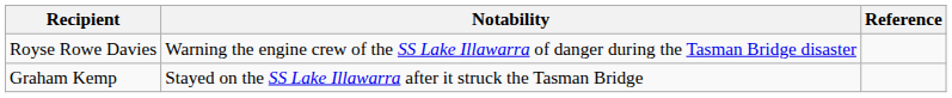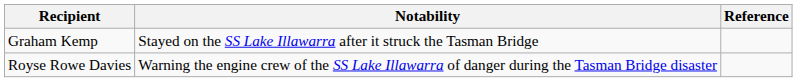 <table class="wikitable">
 <tr>
 <th>Recipient</th>
 <th>Notability</th>
 <th>Reference</th>
 </tr>
 <tr>
+<td>Graham Kemp</td>
+<td>Stayed on the <em><a href='#'>SS Lake Illawarra</a></em> after it struck the Tasman Bridge</td>
+<td></td>
+</tr>
+<tr>
 <td>Royse Rowe Davies</td>
 <td>Warning the engine crew of the <em><a href='#'>SS Lake Illawarra</a></em> of danger during the <a href='#'>Tasman Bridge disaster</a></td>
 <td></td>
 </tr>
-<tr>
-<td>Graham Kemp</td>
-<td>Stayed on the <em><a href='#'>SS Lake Illawarra</a></em> after it struck the Tasman Bridge</td>
-<td></td>
-</tr>
 </table>
